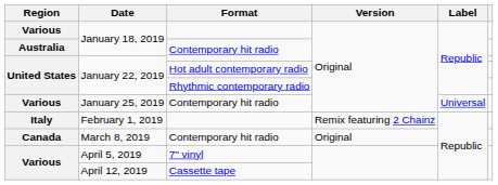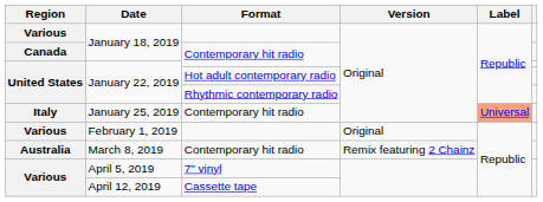 <table class="wikitable plainrowheaders">
 <tr>
 <th scope="col">Region</th>
 <th scope="col">Date</th>
 <th scope="col">Format</th>
 <th scope="col">Version</th>
 <th scope="col">Label</th>
 <th scope="col"></th>
 </tr>
 <tr>
 <th scope="row">Various</th>
 <td rowspan="2">January 18, 2019</td>
 <td></td>
 <td rowspan="6">Original</td>
 <td rowspan="5"><a href='#'>Republic</a></td>
 <td align="center"></td>
 </tr>
 <tr>
-<th scope="row">Australia</th>
+<th scope="row">Canada</th>
 <td rowspan="2"><a href='#'>Contemporary hit radio</a></td>
 <td align="center"></td>
 </tr>
 <tr>
 <th rowspan="3" scope="row">United States</th>
 <td rowspan="3">January 22, 2019</td>
 <td align="center"></td>
 </tr>
 <tr>
 <td><a href='#'>Hot adult contemporary radio</a></td>
 <td align="center"></td>
 </tr>
 <tr>
 <td><a href='#'>Rhythmic contemporary radio</a></td>
 <td align="center"></td>
 </tr>
 <tr>
-<th scope="row">Various</th>
+<th scope="row">Italy</th>
 <td>January 25, 2019</td>
 <td>Contemporary hit radio</td>
-<td><a href='#'>Universal</a></td>
+<td style="background: lightsalmon;"><a href='#'>Universal</a></td>
 <td align="center"></td>
 </tr>
 <tr>
-<th scope="row">Italy</th>
+<th scope="row">Various</th>
 <td>February 1, 2019</td>
 <td></td>
-<td>Remix featuring <a href='#'>2 Chainz</a></td>
+<td>Original</td>
 <td rowspan="4">Republic</td>
 <td align="center"></td>
 </tr>
 <tr>
-<th scope="row">Canada</th>
+<th scope="row">Australia</th>
 <td>March 8, 2019</td>
 <td>Contemporary hit radio</td>
-<td>Original</td>
+<td>Remix featuring <a href='#'>2 Chainz</a></td>
 <td align="center"></td>
 </tr>
 <tr>
 <th rowspan="2" scope="row">Various</th>
 <td>April 5, 2019</td>
 <td><a href='#'>7" vinyl</a></td>
 <td rowspan="2"></td>
 <td align="center" rowspan="2"></td>
 </tr>
 <tr>
 <td>April 12, 2019</td>
 <td><a href='#'>Cassette tape</a></td>
 </tr>
 </table>
